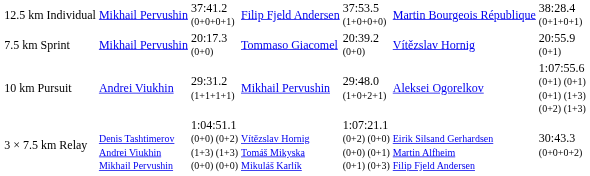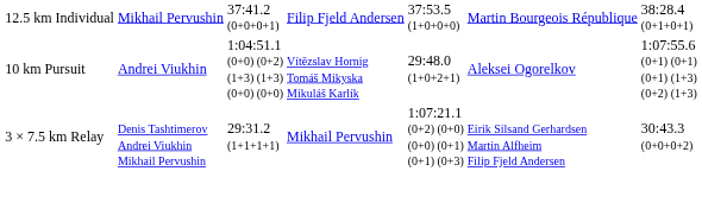 <table>
 <tr>
 <td>12.5 km Individual<br><em></em></td>
 <td><a href='#'>Mikhail Pervushin</a><br><small></small></td>
 <td>37:41.2<br><small>(0+0+0+1)</small></td>
 <td><a href='#'>Filip Fjeld Andersen</a><br><small></small></td>
 <td>37:53.5<br><small>(1+0+0+0)</small></td>
 <td><a href='#'>Martin Bourgeois République</a><br><small></small></td>
 <td>38:28.4<br><small>(0+1+0+1)</small></td>
 </tr>
 <tr>
-<td>7.5 km Sprint<br><em></em></td>
-<td><a href='#'>Mikhail Pervushin</a><br><small></small></td>
-<td>20:17.3<br><small>(0+0)</small></td>
-<td><a href='#'>Tommaso Giacomel</a><br><small></small></td>
-<td>20:39.2<br><small>(0+0)</small></td>
-<td><a href='#'>Vítězslav Hornig</a><br><small></small></td>
-<td>20:55.9<br><small>(0+1)</small></td>
-</tr>
-<tr>
 <td>10 km Pursuit<br><em></em></td>
 <td><a href='#'>Andrei Viukhin</a><br><small></small></td>
-<td>29:31.2<br><small>(1+1+1+1)</small></td>
-<td><a href='#'>Mikhail Pervushin</a><br><small></small></td>
+<td>1:04:51.1<br><small>(0+0) (0+2)<br>(1+3) (1+3)<br>(0+0) (0+0)</small></td>
+<td><br><small><a href='#'>Vítězslav Hornig</a><br><a href='#'>Tomáš Mikyska</a><br><a href='#'>Mikuláš Karlík</a></small></td>
 <td>29:48.0<br><small>(1+0+2+1)</small></td>
 <td><a href='#'>Aleksei Ogorelkov</a><br><small></small></td>
 <td>1:07:55.6<br><small>(0+1) (0+1)<br>(0+1) (1+3)<br>(0+2) (1+3)</small></td>
 </tr>
 <tr>
 <td>3 × 7.5 km Relay<br><em></em></td>
 <td><br><small><a href='#'>Denis Tashtimerov</a><br><a href='#'>Andrei Viukhin</a><br><a href='#'>Mikhail Pervushin</a></small></td>
-<td>1:04:51.1<br><small>(0+0) (0+2)<br>(1+3) (1+3)<br>(0+0) (0+0)</small></td>
-<td><br><small><a href='#'>Vítězslav Hornig</a><br><a href='#'>Tomáš Mikyska</a><br><a href='#'>Mikuláš Karlík</a></small></td>
+<td>29:31.2<br><small>(1+1+1+1)</small></td>
+<td><a href='#'>Mikhail Pervushin</a><br><small></small></td>
 <td>1:07:21.1<br><small>(0+2) (0+0)<br>(0+0) (0+1)<br>(0+1) (0+3)</small></td>
 <td><br><small><a href='#'>Eirik Silsand Gerhardsen</a><br><a href='#'>Martin Alfheim</a><br><a href='#'>Filip Fjeld Andersen</a></small></td>
 <td>30:43.3<br><small>(0+0+0+2)</small></td>
 </tr>
 </table>
